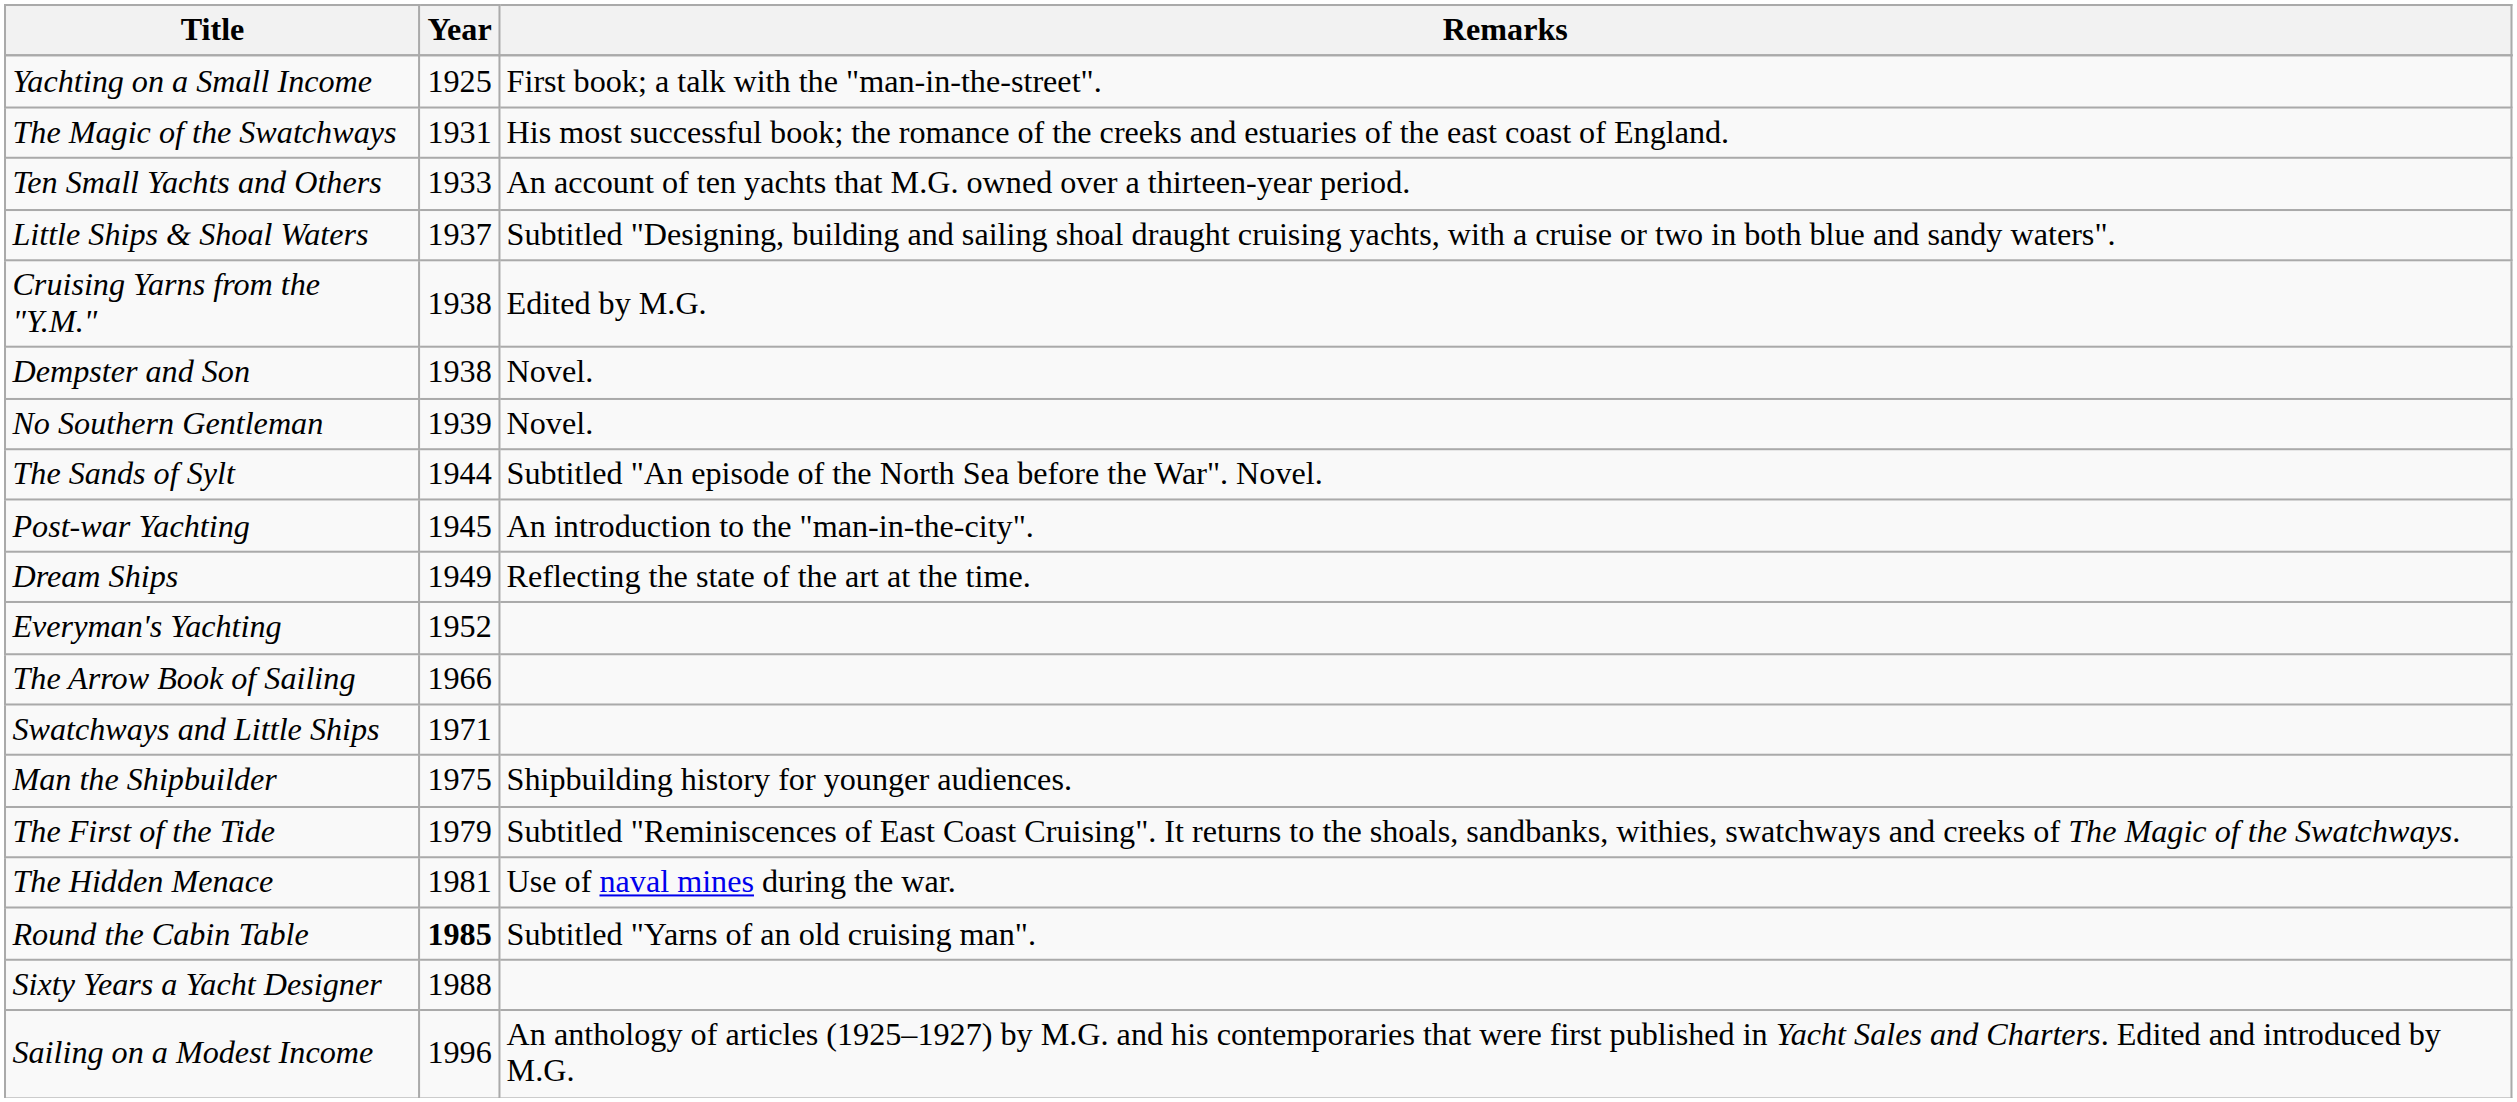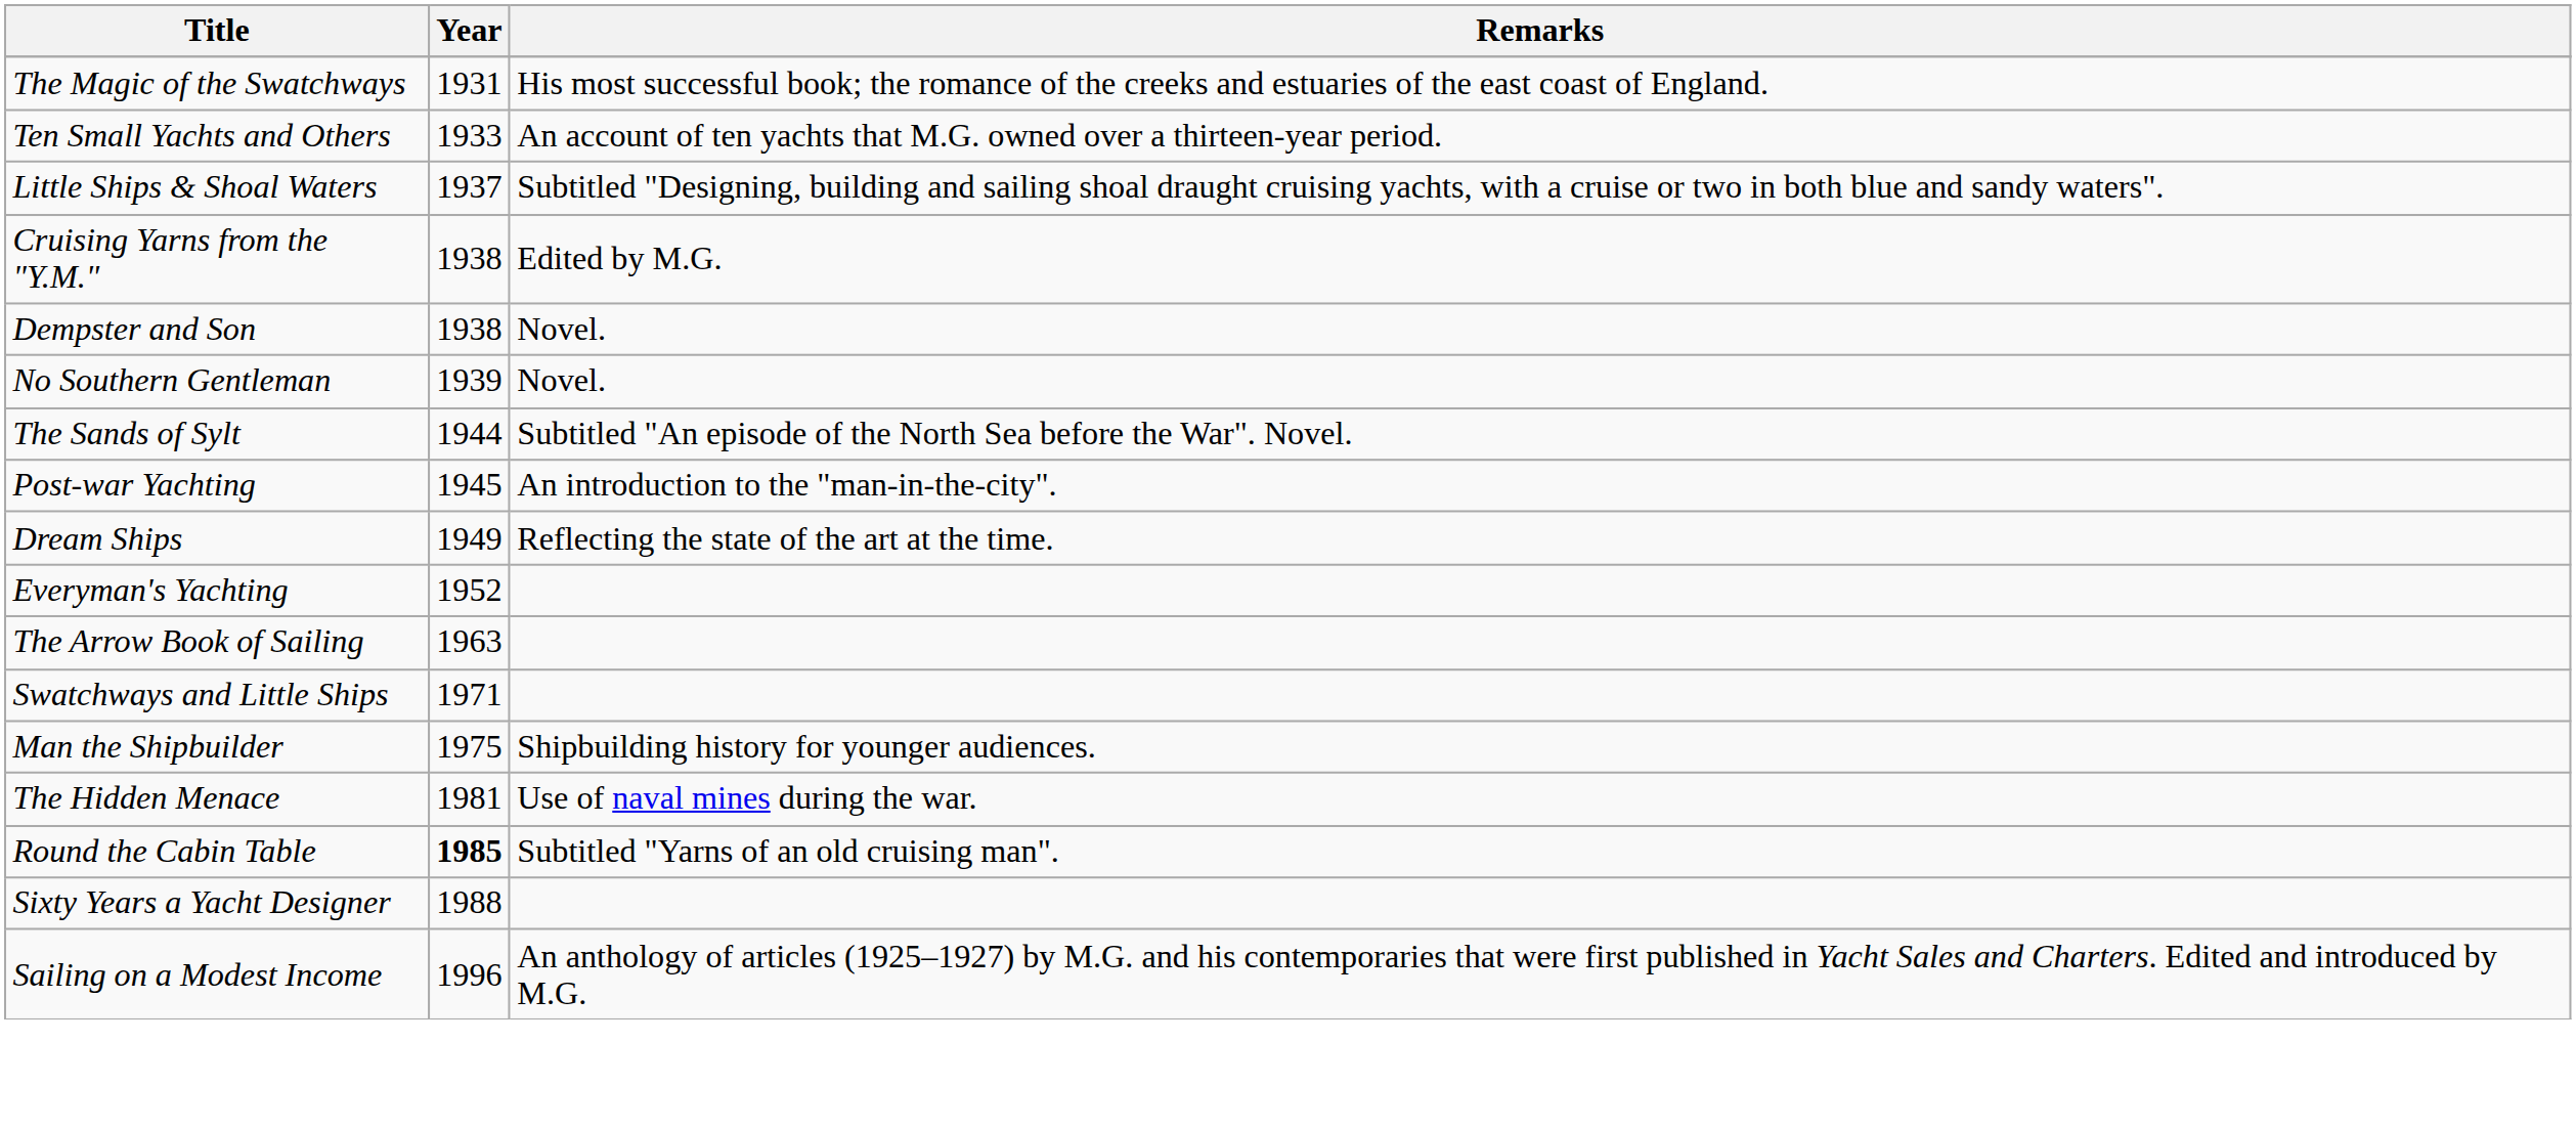 <table class="wikitable" id="noveltable" border="1">
 <tr>
 <th>Title</th>
 <th>Year</th>
 <th>Remarks</th>
 </tr>
 <tr align="left">
-</tr>
-<tr style="white-space:nowrap">
-<td><em>Yachting on a Small Income</em></td>
-<td>1925</td>
-<td>First book; a talk with the "man-in-the-street".</td>
 </tr>
 <tr>
 <td><em>The Magic of the Swatchways</em></td>
 <td>1931</td>
 <td>His most successful book; the romance of the creeks and estuaries of the east coast of England.</td>
 </tr>
 <tr>
 <td><em>Ten Small Yachts and Others</em></td>
 <td>1933</td>
 <td>An account of ten yachts that M.G. owned over a thirteen-year period.</td>
 </tr>
 <tr>
 <td><em>Little Ships & Shoal Waters</em></td>
 <td>1937</td>
 <td>Subtitled "Designing, building and sailing shoal draught cruising yachts, with a cruise or two in both blue and sandy waters".</td>
 </tr>
 <tr>
 <td><em>Cruising Yarns from the "Y.M."</em></td>
 <td>1938</td>
 <td>Edited by M.G.</td>
 </tr>
 <tr>
 <td><em>Dempster and Son</em></td>
 <td>1938</td>
 <td>Novel.</td>
 </tr>
 <tr>
 <td><em>No Southern Gentleman</em></td>
 <td>1939</td>
 <td>Novel.</td>
 </tr>
 <tr>
 <td><em>The Sands of Sylt</em></td>
 <td>1944</td>
 <td>Subtitled "An episode of the North Sea before the War". Novel.</td>
 </tr>
 <tr>
 <td><em>Post-war Yachting</em></td>
 <td>1945</td>
 <td>An introduction to the "man-in-the-city".</td>
 </tr>
 <tr>
 <td><em>Dream Ships</em></td>
 <td>1949</td>
 <td>Reflecting the state of the art at the time.</td>
 </tr>
 <tr>
 <td><em>Everyman's Yachting</em></td>
 <td>1952</td>
 <td></td>
 </tr>
 <tr>
 <td><em>The Arrow Book of Sailing</em></td>
-<td>1966</td>
+<td>1963</td>
 <td></td>
 </tr>
 <tr>
 <td><em>Swatchways and Little Ships</em></td>
 <td>1971</td>
 <td></td>
 </tr>
 <tr>
 <td><em>Man the Shipbuilder</em></td>
 <td>1975</td>
 <td>Shipbuilding history for younger audiences.</td>
-</tr>
-<tr>
-<td><em>The First of the Tide</em></td>
-<td>1979</td>
-<td>Subtitled "Reminiscences of East Coast Cruising". It returns to the shoals, sandbanks, withies, swatchways and creeks of <em>The Magic of the Swatchways</em>.</td>
 </tr>
 <tr>
 <td><em>The Hidden Menace</em></td>
 <td>1981</td>
 <td>Use of <a href='#'>naval mines</a> during the war.</td>
 </tr>
 <tr>
 <td><em>Round the Cabin Table</em></td>
 <td><strong>1985</strong></td>
 <td>Subtitled "Yarns of an old cruising man".</td>
 </tr>
 <tr>
 <td><em>Sixty Years a Yacht Designer</em></td>
 <td>1988</td>
 <td></td>
 </tr>
 <tr>
 <td><em>Sailing on a Modest Income</em></td>
 <td>1996</td>
 <td>An anthology of articles (1925–1927) by M.G. and his contemporaries that were first published in <em>Yacht Sales and Charters</em>. Edited and introduced by M.G.</td>
 </tr>
 </table>
